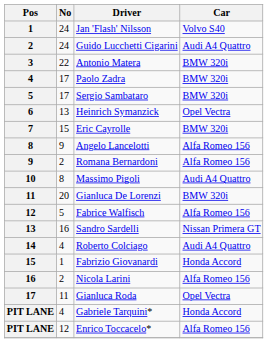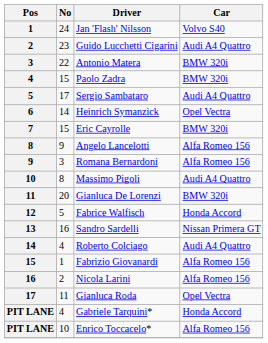 <table class="wikitable" style="font-size: 80%;">
 <tr>
 <th>Pos</th>
 <th>No</th>
 <th>Driver</th>
 <th>Car</th>
 </tr>
 <tr>
 <th>1</th>
 <td>24</td>
 <td> <a href='#'>Jan 'Flash' Nilsson</a></td>
 <td><a href='#'>Volvo S40</a></td>
 </tr>
 <tr>
 <th>2</th>
-<td>24</td>
+<td>23</td>
 <td> <a href='#'>Guido Lucchetti Cigarini</a></td>
 <td><a href='#'>Audi A4 Quattro</a></td>
 </tr>
 <tr>
 <th>3</th>
 <td>22</td>
 <td> <a href='#'>Antonio Matera</a></td>
 <td><a href='#'>BMW 320i</a></td>
 </tr>
 <tr>
 <th>4</th>
-<td>17</td>
+<td>15</td>
 <td> <a href='#'>Paolo Zadra</a></td>
 <td><a href='#'>BMW 320i</a></td>
 </tr>
 <tr>
 <th>5</th>
 <td>17</td>
 <td> <a href='#'>Sergio Sambataro</a></td>
-<td><a href='#'>BMW 320i</a></td>
+<td><a href='#'>Audi A4 Quattro</a></td>
 </tr>
 <tr>
 <th>6</th>
-<td>13</td>
+<td>14</td>
 <td> <a href='#'>Heinrich Symanzick</a></td>
 <td><a href='#'>Opel Vectra</a></td>
 </tr>
 <tr>
 <th>7</th>
 <td>15</td>
 <td> <a href='#'>Eric Cayrolle</a></td>
 <td><a href='#'>BMW 320i</a></td>
 </tr>
 <tr>
 <th>8</th>
 <td>9</td>
 <td> <a href='#'>Angelo Lancelotti</a></td>
 <td><a href='#'>Alfa Romeo 156</a></td>
 </tr>
 <tr>
 <th>9</th>
-<td>2</td>
+<td>3</td>
 <td> <a href='#'>Romana Bernardoni</a></td>
 <td><a href='#'>Alfa Romeo 156</a></td>
 </tr>
 <tr>
 <th>10</th>
 <td>8</td>
 <td> <a href='#'>Massimo Pigoli</a></td>
 <td><a href='#'>Audi A4 Quattro</a></td>
 </tr>
 <tr>
 <th>11</th>
 <td>20</td>
 <td> <a href='#'>Gianluca De Lorenzi</a></td>
 <td><a href='#'>BMW 320i</a></td>
 </tr>
 <tr>
 <th>12</th>
 <td>5</td>
 <td> <a href='#'>Fabrice Walfisch</a></td>
-<td><a href='#'>Alfa Romeo 156</a></td>
+<td><a href='#'>Honda Accord</a></td>
 </tr>
 <tr>
 <th>13</th>
 <td>16</td>
 <td> <a href='#'>Sandro Sardelli</a></td>
 <td><a href='#'>Nissan Primera GT</a></td>
 </tr>
 <tr>
 <th>14</th>
 <td>4</td>
 <td> <a href='#'>Roberto Colciago</a></td>
 <td><a href='#'>Audi A4 Quattro</a></td>
 </tr>
 <tr>
 <th>15</th>
 <td>1</td>
 <td> <a href='#'>Fabrizio Giovanardi</a></td>
-<td><a href='#'>Honda Accord</a></td>
+<td><a href='#'>Alfa Romeo 156</a></td>
 </tr>
 <tr>
 <th>16</th>
 <td>2</td>
 <td> <a href='#'>Nicola Larini</a></td>
 <td><a href='#'>Alfa Romeo 156</a></td>
 </tr>
 <tr>
 <th>17</th>
 <td>11</td>
 <td> <a href='#'>Gianluca Roda</a></td>
 <td><a href='#'>Opel Vectra</a></td>
 </tr>
 <tr>
 <th>PIT LANE</th>
 <td>4</td>
 <td> <a href='#'>Gabriele Tarquini</a>*</td>
 <td><a href='#'>Honda Accord</a></td>
 </tr>
 <tr>
 <th>PIT LANE</th>
-<td>12</td>
+<td>10</td>
 <td> <a href='#'>Enrico Toccacelo</a>*</td>
 <td><a href='#'>Alfa Romeo 156</a></td>
 </tr>
 <tr>
 </tr>
 </table>
